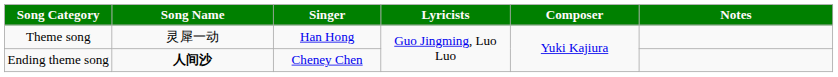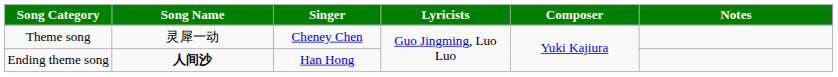 <table class="wikitable" style="text-align:center;width:80%">
 <tr style="width:100%; background:green; color:snow">
 <td style="width:10%"><strong>Song Category</strong></td>
 <td style="width:15%"><strong>Song Name</strong></td>
 <td style="width:10%"><strong>Singer</strong></td>
 <td style="width:12%"><strong>Lyricists</strong></td>
 <td style="width:12%"><strong>Composer</strong></td>
 <td style="width:18%"><strong>Notes</strong></td>
 </tr>
 <tr>
 <td>Theme song</td>
 <td>灵犀一动</td>
-<td><a href='#'>Han Hong</a></td>
+<td><a href='#'>Cheney Chen</a></td>
 <td rowspan=2><a href='#'>Guo Jingming</a>, Luo Luo</td>
 <td rowspan=2><a href='#'>Yuki Kajiura</a></td>
 <td></td>
 </tr>
 <tr>
 <td>Ending theme song</td>
 <td><strong>人间沙</strong></td>
-<td><a href='#'>Cheney Chen</a></td>
+<td><a href='#'>Han Hong</a></td>
 <td></td>
 </tr>
 </table>
